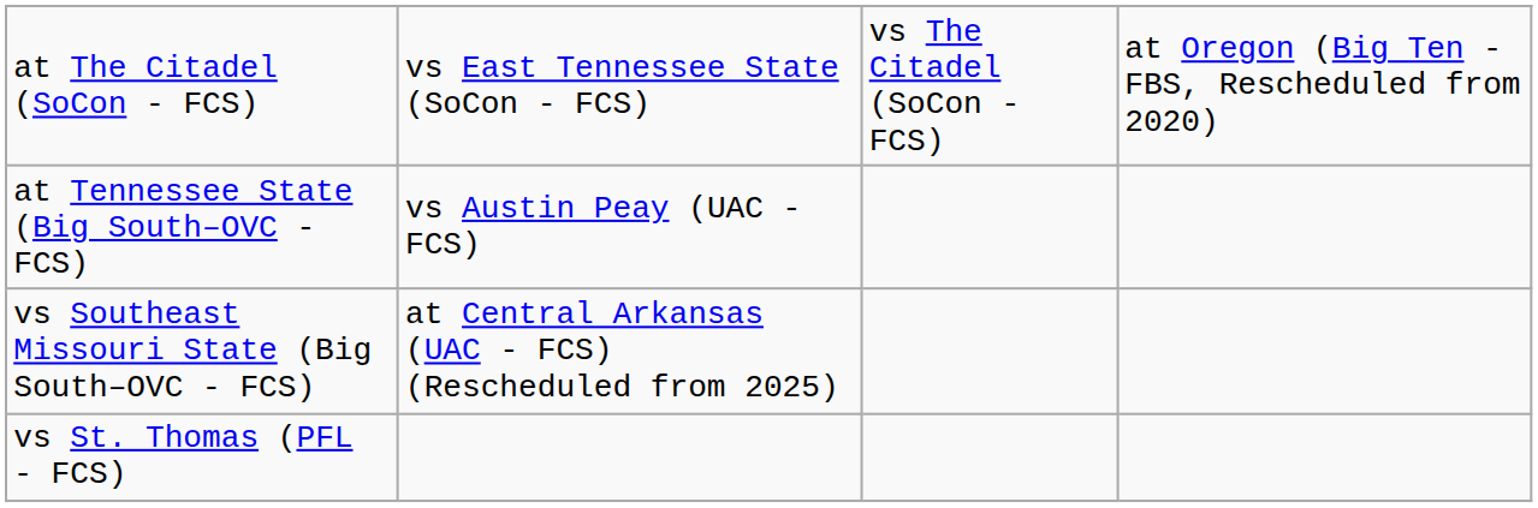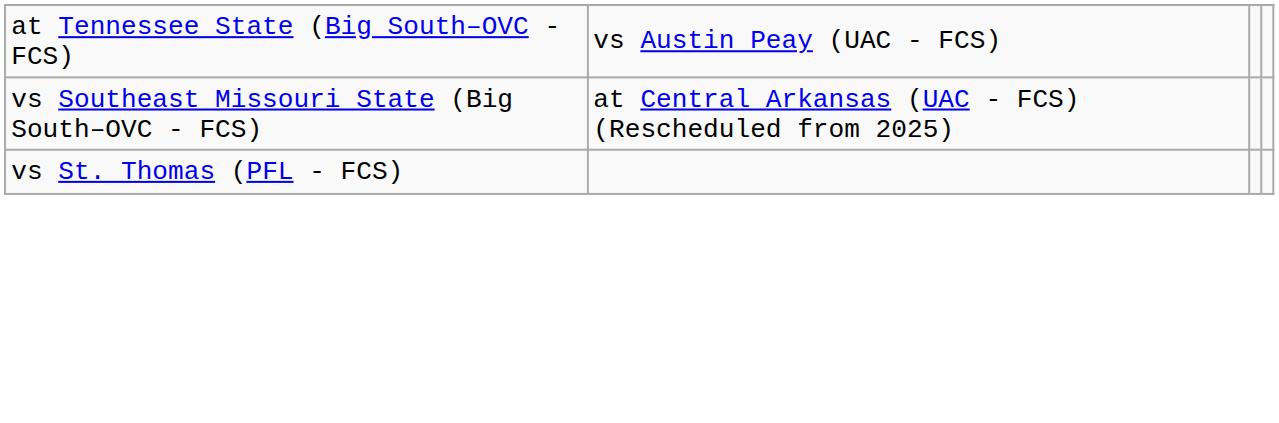 <table class="wikitable" style="width:50%;">
 <tr>
-</tr>
-<tr>
-<td>at <a href='#'>The Citadel</a> (<a href='#'>SoCon</a> - FCS)</td>
-<td>vs <a href='#'>East Tennessee State</a> (SoCon - FCS)</td>
-<td>vs <a href='#'>The Citadel</a> (SoCon - FCS)</td>
-<td>at <a href='#'>Oregon</a> (<a href='#'>Big Ten</a> - FBS, Rescheduled from 2020)</td>
 </tr>
 <tr>
 <td>at <a href='#'>Tennessee State</a> (<a href='#'>Big South–OVC</a> - FCS)</td>
 <td>vs <a href='#'>Austin Peay</a> (UAC - FCS)</td>
 <td></td>
 <td></td>
 </tr>
 <tr>
 <td>vs <a href='#'>Southeast Missouri State</a> (Big South–OVC - FCS)</td>
 <td>at <a href='#'>Central Arkansas</a> (<a href='#'>UAC</a> - FCS) (Rescheduled from 2025)</td>
 <td></td>
 <td></td>
 </tr>
 <tr>
 <td>vs <a href='#'>St. Thomas</a> (<a href='#'>PFL</a> - FCS)</td>
 <td></td>
 <td></td>
 <td></td>
 </tr>
 </table>
